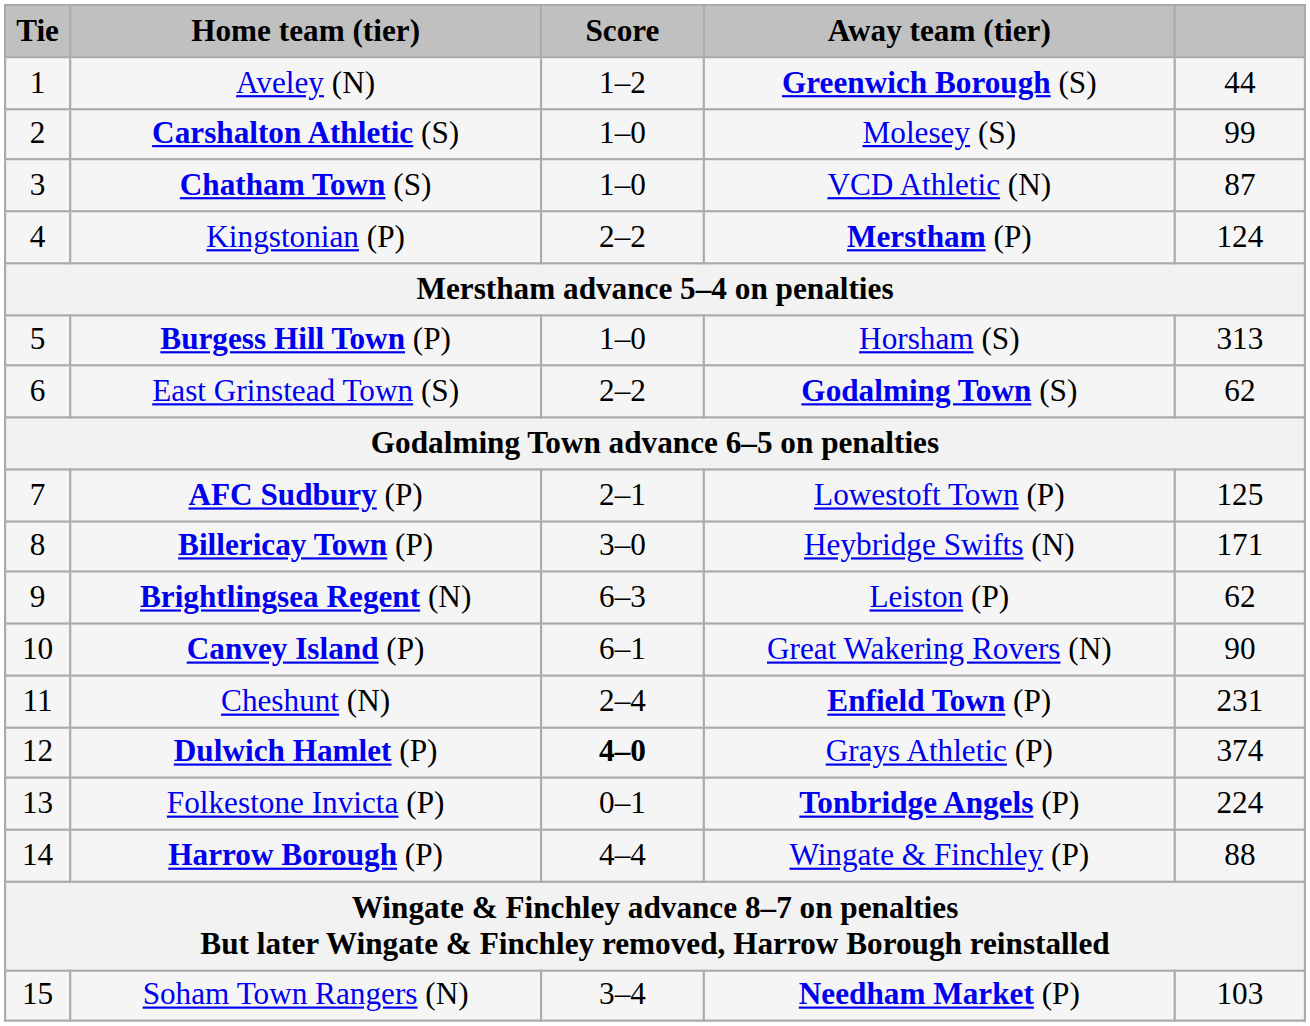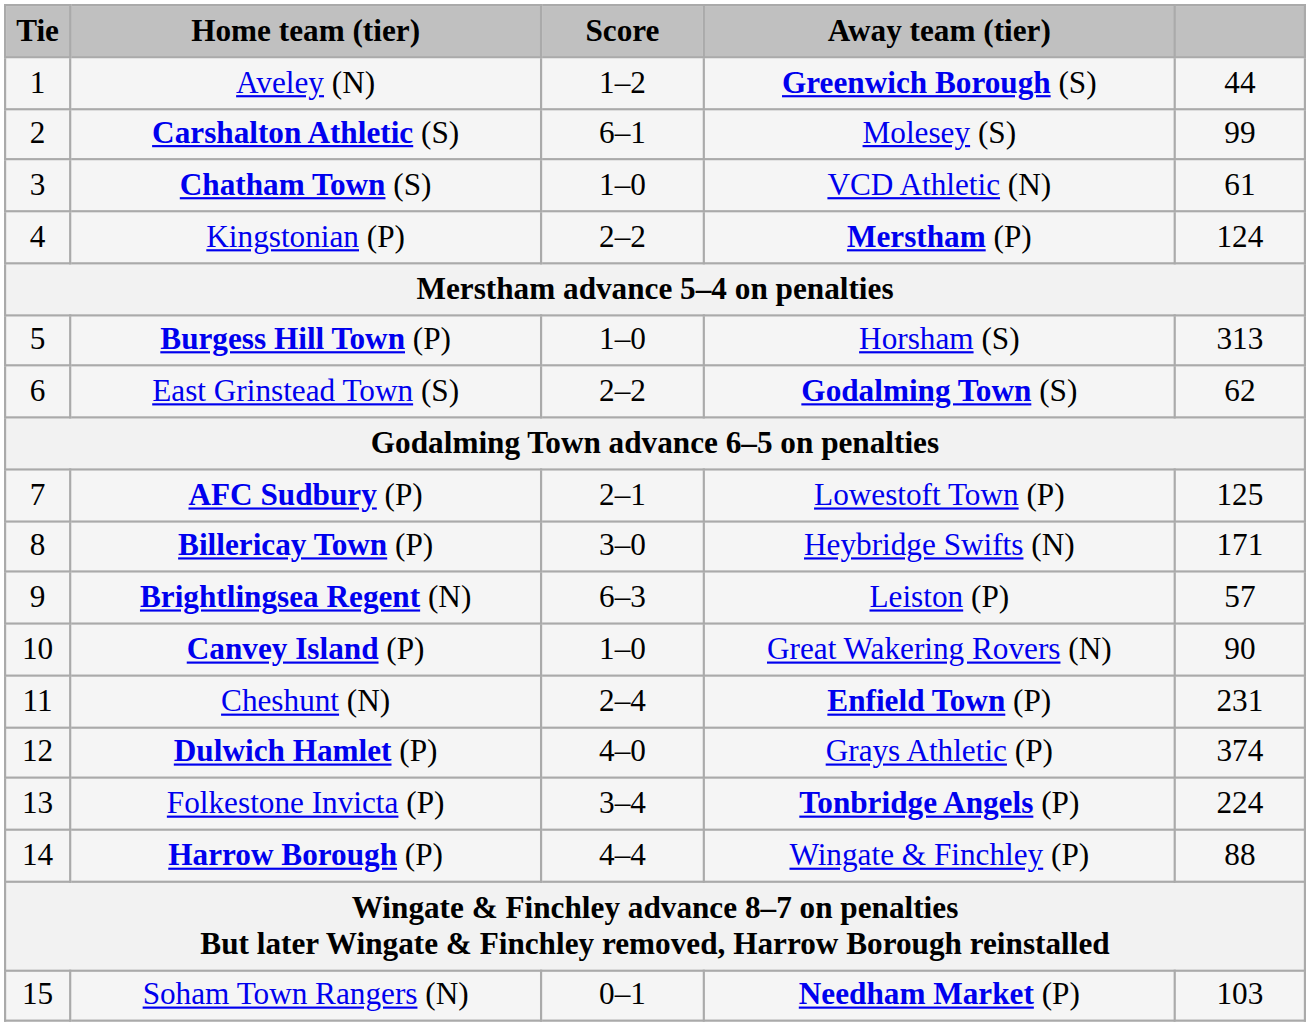 <table class="wikitable" style="width: 600px; background:WhiteSmoke; text-align:center; font-size:90%">
 <tr>
 <td scope="col" style="width:  5.00%; background:silver;"><strong>Tie</strong></td>
 <td scope="col" style="width: 36.25%; background:silver;"><strong>Home team (tier)</strong></td>
 <td scope="col" style="width: 12.50%; background:silver;"><strong>Score</strong></td>
 <td scope="col" style="width: 36.25%; background:silver;"><strong>Away team (tier)</strong></td>
 <td scope="col" style="width: 10.00%; background:silver;"><strong></strong></td>
 </tr>
 <tr>
 <td>1</td>
 <td><a href='#'>Aveley</a> (N)</td>
 <td>1–2</td>
 <td><strong><a href='#'>Greenwich Borough</a></strong> (S)</td>
 <td>44</td>
 </tr>
 <tr>
 <td>2</td>
 <td><strong><a href='#'>Carshalton Athletic</a></strong> (S)</td>
-<td>1–0</td>
+<td>6–1</td>
 <td><a href='#'>Molesey</a> (S)</td>
 <td>99</td>
 </tr>
 <tr>
 <td>3</td>
 <td><strong><a href='#'>Chatham Town</a></strong> (S)</td>
 <td>1–0</td>
 <td><a href='#'>VCD Athletic</a> (N)</td>
-<td>87</td>
+<td>61</td>
 </tr>
 <tr>
 <td>4</td>
 <td><a href='#'>Kingstonian</a> (P)</td>
 <td>2–2</td>
 <td><strong><a href='#'>Merstham</a></strong> (P)</td>
 <td>124</td>
 </tr>
 <tr>
 <th colspan="5">Merstham advance 5–4 on penalties</th>
 </tr>
 <tr>
 <td>5</td>
 <td><strong><a href='#'>Burgess Hill Town</a></strong> (P)</td>
 <td>1–0</td>
 <td><a href='#'>Horsham</a> (S)</td>
 <td>313</td>
 </tr>
 <tr>
 <td>6</td>
 <td><a href='#'>East Grinstead Town</a> (S)</td>
 <td>2–2</td>
 <td><strong><a href='#'>Godalming Town</a></strong> (S)</td>
 <td>62</td>
 </tr>
 <tr>
 <th colspan="5">Godalming Town advance 6–5 on penalties</th>
 </tr>
 <tr>
 <td>7</td>
 <td><strong><a href='#'>AFC Sudbury</a></strong> (P)</td>
 <td>2–1</td>
 <td><a href='#'>Lowestoft Town</a> (P)</td>
 <td>125</td>
 </tr>
 <tr>
 <td>8</td>
 <td><strong><a href='#'>Billericay Town</a></strong> (P)</td>
 <td>3–0</td>
 <td><a href='#'>Heybridge Swifts</a> (N)</td>
 <td>171</td>
 </tr>
 <tr>
 <td>9</td>
 <td><strong><a href='#'>Brightlingsea Regent</a></strong> (N)</td>
 <td>6–3</td>
 <td><a href='#'>Leiston</a> (P)</td>
-<td>62</td>
+<td>57</td>
 </tr>
 <tr>
 <td>10</td>
 <td><strong><a href='#'>Canvey Island</a></strong> (P)</td>
-<td>6–1</td>
+<td>1–0</td>
 <td><a href='#'>Great Wakering Rovers</a> (N)</td>
 <td>90</td>
 </tr>
 <tr>
 <td>11</td>
 <td><a href='#'>Cheshunt</a> (N)</td>
 <td>2–4</td>
 <td><strong><a href='#'>Enfield Town</a></strong> (P)</td>
 <td>231</td>
 </tr>
 <tr>
 <td>12</td>
 <td><strong><a href='#'>Dulwich Hamlet</a></strong> (P)</td>
-<td><strong>4–0</strong></td>
+<td>4–0</td>
 <td><a href='#'>Grays Athletic</a> (P)</td>
 <td>374</td>
 </tr>
 <tr>
 <td>13</td>
 <td><a href='#'>Folkestone Invicta</a> (P)</td>
-<td>0–1</td>
+<td>3–4</td>
 <td><strong><a href='#'>Tonbridge Angels</a></strong> (P)</td>
 <td>224</td>
 </tr>
 <tr>
 <td>14</td>
 <td><strong><a href='#'>Harrow Borough</a></strong> (P)</td>
 <td>4–4</td>
 <td><a href='#'>Wingate & Finchley</a> (P)</td>
 <td>88</td>
 </tr>
 <tr>
 <th colspan="5">Wingate & Finchley advance 8–7 on penalties<br>But later Wingate & Finchley removed, Harrow Borough reinstalled</th>
 </tr>
 <tr>
 <td>15</td>
 <td><a href='#'>Soham Town Rangers</a> (N)</td>
-<td>3–4</td>
+<td>0–1</td>
 <td><strong><a href='#'>Needham Market</a></strong> (P)</td>
 <td>103</td>
 </tr>
 </table>
